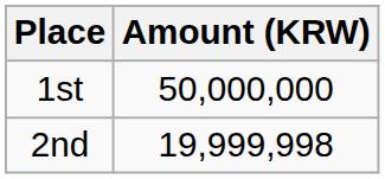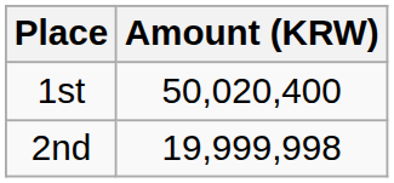 <table class="wikitable" style="text-align:center">
 <tr>
 <th>Place</th>
 <th>Amount (KRW)</th>
 </tr>
 <tr>
 <td>1st</td>
-<td>50,000,000</td>
+<td>50,020,400</td>
 </tr>
 <tr>
 <td>2nd</td>
 <td>19,999,998</td>
 </tr>
 </table>
